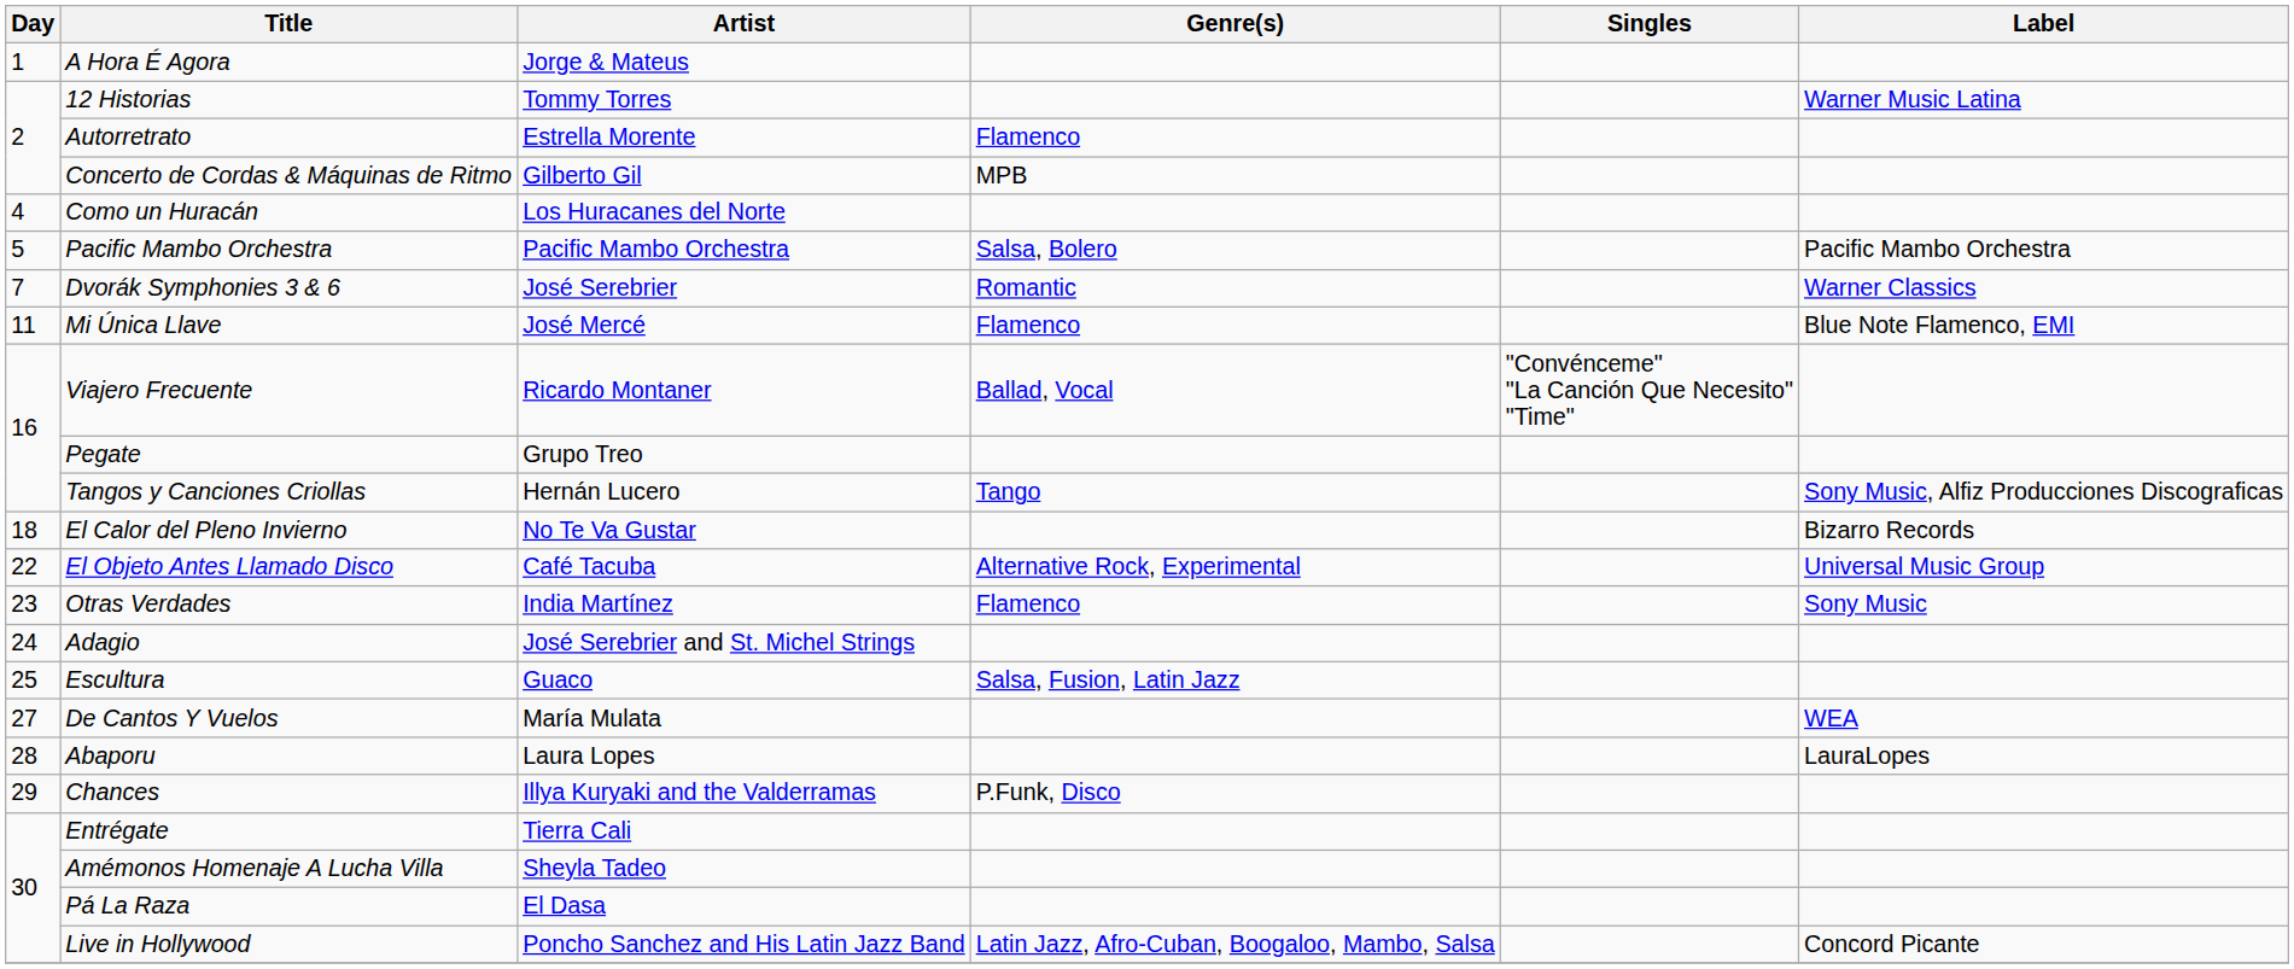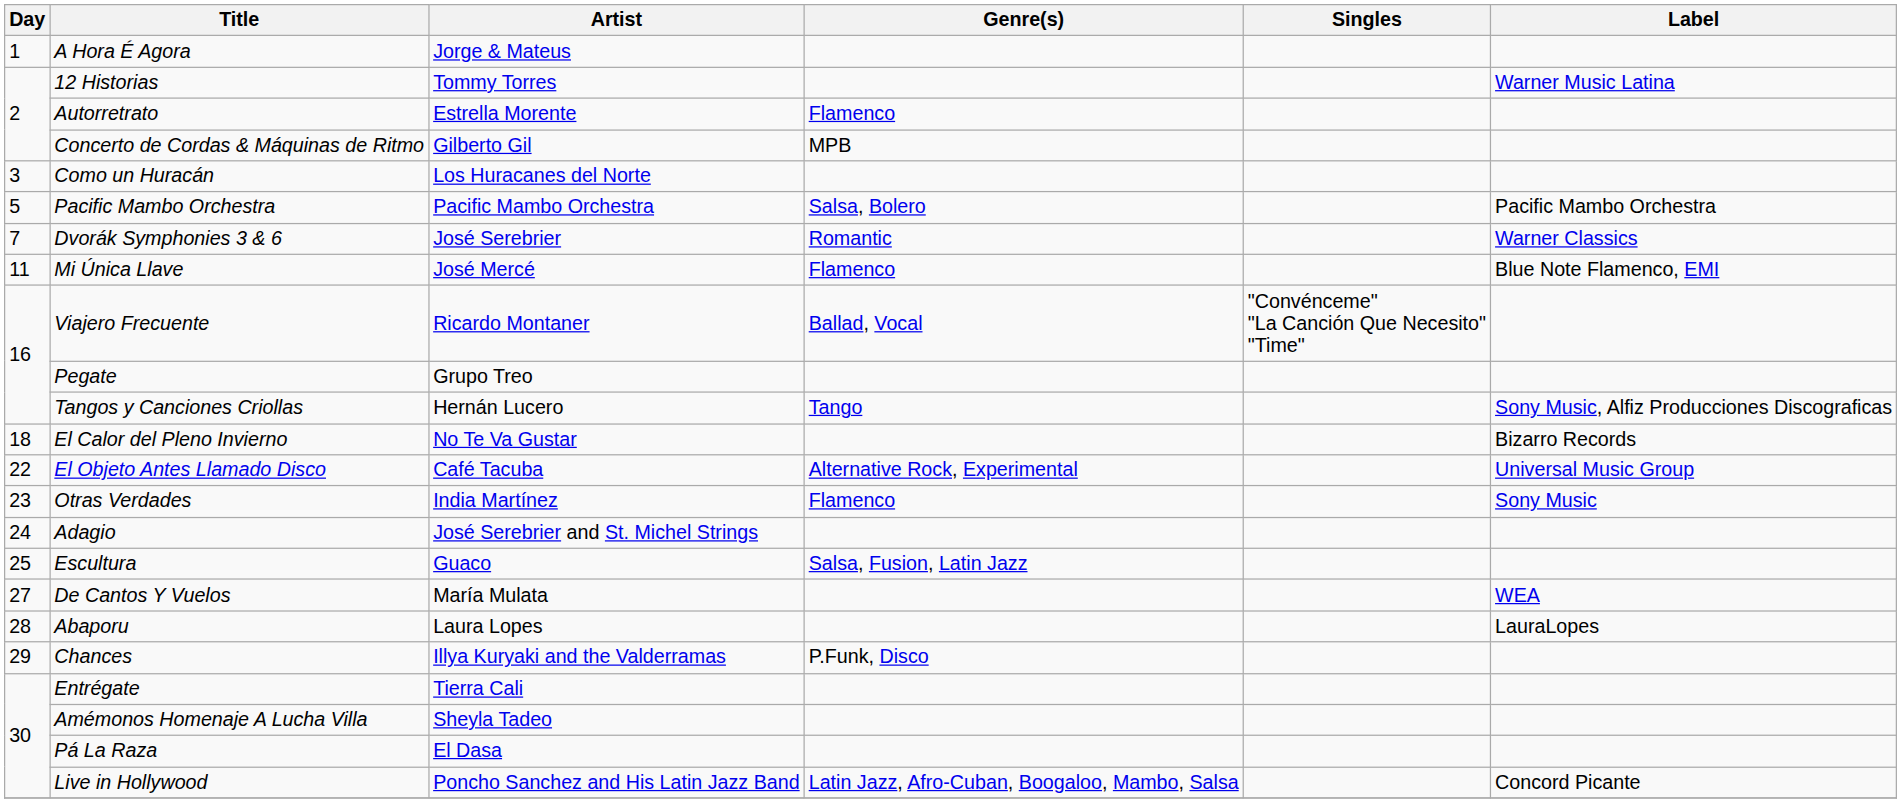 <table class="wikitable sortable" style="text-align: left;">
 <tr>
 <th>Day</th>
 <th>Title</th>
 <th>Artist</th>
 <th>Genre(s)</th>
 <th>Singles</th>
 <th>Label</th>
 </tr>
 <tr>
 <td rowspan="1">1</td>
 <td><em>A Hora É Agora</em></td>
 <td><a href='#'>Jorge & Mateus</a></td>
 <td></td>
 <td></td>
 <td></td>
 </tr>
 <tr>
 <td rowspan="3">2</td>
 <td><em>12 Historias</em></td>
 <td><a href='#'>Tommy Torres</a></td>
 <td></td>
 <td></td>
 <td><a href='#'>Warner Music Latina</a></td>
 </tr>
 <tr>
 <td><em>Autorretrato</em></td>
 <td><a href='#'>Estrella Morente</a></td>
 <td><a href='#'>Flamenco</a></td>
 <td></td>
 <td></td>
 </tr>
 <tr>
 <td><em>Concerto de Cordas & Máquinas de Ritmo</em></td>
 <td><a href='#'>Gilberto Gil</a></td>
 <td>MPB</td>
 <td></td>
 <td></td>
 </tr>
 <tr>
-<td>4</td>
+<td>3</td>
 <td><em>Como un Huracán</em></td>
 <td><a href='#'>Los Huracanes del Norte</a></td>
 <td></td>
 <td></td>
 <td></td>
 </tr>
 <tr>
 <td>5</td>
 <td><em>Pacific Mambo Orchestra</em></td>
 <td><a href='#'>Pacific Mambo Orchestra</a></td>
 <td><a href='#'>Salsa</a>, <a href='#'>Bolero</a></td>
 <td></td>
 <td>Pacific Mambo Orchestra</td>
 </tr>
 <tr>
 <td>7</td>
 <td><em>Dvorák Symphonies 3 & 6</em></td>
 <td><a href='#'>José Serebrier</a></td>
 <td><a href='#'>Romantic</a></td>
 <td></td>
 <td><a href='#'>Warner Classics</a></td>
 </tr>
 <tr>
 <td>11</td>
 <td><em>Mi Única Llave</em></td>
 <td><a href='#'>José Mercé</a></td>
 <td><a href='#'>Flamenco</a></td>
 <td></td>
 <td>Blue Note Flamenco, <a href='#'>EMI</a></td>
 </tr>
 <tr>
 <td rowspan="3">16</td>
 <td><em>Viajero Frecuente</em></td>
 <td><a href='#'>Ricardo Montaner</a></td>
 <td><a href='#'>Ballad</a>, <a href='#'>Vocal</a></td>
 <td>"Convénceme"<br>"La Canción Que Necesito"<br>"Time"</td>
 <td></td>
 </tr>
 <tr>
 <td><em>Pegate</em></td>
 <td>Grupo Treo</td>
 <td></td>
 <td></td>
 <td></td>
 </tr>
 <tr>
 <td><em>Tangos y Canciones Criollas</em></td>
 <td>Hernán Lucero</td>
 <td><a href='#'>Tango</a></td>
 <td></td>
 <td><a href='#'>Sony Music</a>, Alfiz Producciones Discograficas</td>
 </tr>
 <tr>
 <td>18</td>
 <td><em> El Calor del Pleno Invierno</em></td>
 <td><a href='#'>No Te Va Gustar</a></td>
 <td></td>
 <td></td>
 <td>Bizarro Records</td>
 </tr>
 <tr>
 <td>22</td>
 <td><em><a href='#'>El Objeto Antes Llamado Disco</a></em></td>
 <td><a href='#'>Café Tacuba</a></td>
 <td><a href='#'>Alternative Rock</a>, <a href='#'>Experimental</a></td>
 <td></td>
 <td><a href='#'>Universal Music Group</a></td>
 </tr>
 <tr>
 <td>23</td>
 <td><em>Otras Verdades</em></td>
 <td><a href='#'>India Martínez</a></td>
 <td><a href='#'>Flamenco</a></td>
 <td></td>
 <td><a href='#'>Sony Music</a></td>
 </tr>
 <tr>
 <td rowspan="1">24</td>
 <td><em>Adagio</em></td>
 <td><a href='#'>José Serebrier</a> and <a href='#'>St. Michel Strings</a></td>
 <td></td>
 <td></td>
 <td></td>
 </tr>
 <tr>
 <td>25</td>
 <td><em>Escultura</em></td>
 <td><a href='#'>Guaco</a></td>
 <td><a href='#'>Salsa</a>, <a href='#'>Fusion</a>, <a href='#'>Latin Jazz</a></td>
 <td></td>
 <td></td>
 </tr>
 <tr>
 <td>27</td>
 <td><em>De Cantos Y Vuelos</em></td>
 <td>María Mulata</td>
 <td></td>
 <td></td>
 <td><a href='#'>WEA</a></td>
 </tr>
 <tr>
 <td>28</td>
 <td><em>Abaporu</em></td>
 <td>Laura Lopes</td>
 <td></td>
 <td></td>
 <td>LauraLopes</td>
 </tr>
 <tr>
 <td>29</td>
 <td><em>Chances</em></td>
 <td><a href='#'>Illya Kuryaki and the Valderramas</a></td>
 <td>P.Funk, <a href='#'>Disco</a></td>
 <td></td>
 <td></td>
 </tr>
 <tr>
 <td rowspan="4">30</td>
 <td><em>Entrégate</em></td>
 <td><a href='#'>Tierra Cali</a></td>
 <td></td>
 <td></td>
 <td></td>
 </tr>
 <tr>
 <td><em>Amémonos Homenaje A Lucha Villa</em></td>
 <td><a href='#'>Sheyla Tadeo</a></td>
 <td></td>
 <td></td>
 <td></td>
 </tr>
 <tr>
 <td><em>Pá La Raza</em></td>
 <td><a href='#'>El Dasa</a></td>
 <td></td>
 <td></td>
 <td></td>
 </tr>
 <tr>
 <td><em>Live in Hollywood</em></td>
 <td><a href='#'>Poncho Sanchez and His Latin Jazz Band</a></td>
 <td><a href='#'>Latin Jazz</a>, <a href='#'>Afro-Cuban</a>, <a href='#'>Boogaloo</a>, <a href='#'>Mambo</a>, <a href='#'>Salsa</a></td>
 <td></td>
 <td>Concord Picante</td>
 </tr>
 <tr>
 </tr>
 </table>
